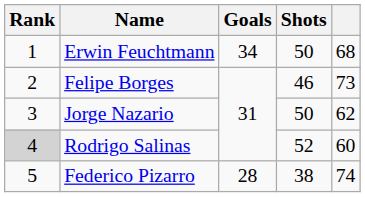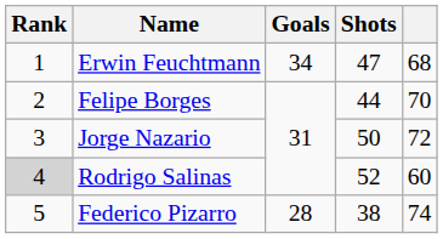 <table class="wikitable sortable" style="text-align: center;">
 <tr>
 <th>Rank</th>
 <th>Name</th>
 <th>Goals</th>
 <th>Shots</th>
 <th></th>
 </tr>
 <tr>
 <td>1</td>
 <td align=left> <a href='#'>Erwin Feuchtmann</a></td>
 <td>34</td>
-<td>50</td>
+<td>47</td>
 <td>68</td>
 </tr>
 <tr>
 <td>2</td>
 <td align=left> <a href='#'>Felipe Borges</a></td>
 <td rowspan=3>31</td>
-<td>46</td>
-<td>73</td>
+<td>44</td>
+<td>70</td>
 </tr>
 <tr>
 <td>3</td>
 <td align=left> <a href='#'>Jorge Nazario</a></td>
 <td>50</td>
-<td>62</td>
+<td>72</td>
 </tr>
 <tr>
 <td style="background: lightgrey;">4</td>
 <td align=left> <a href='#'>Rodrigo Salinas</a></td>
 <td>52</td>
 <td>60</td>
 </tr>
 <tr>
 <td>5</td>
 <td align=left> <a href='#'>Federico Pizarro</a></td>
 <td>28</td>
 <td>38</td>
 <td>74</td>
 </tr>
 </table>
